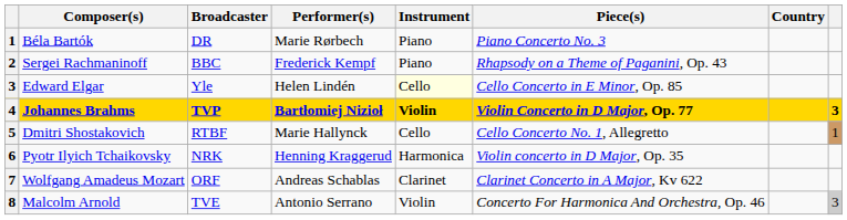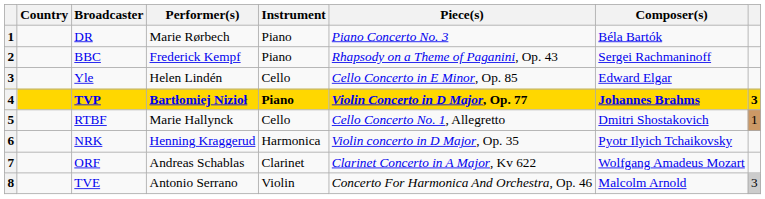 <table class="wikitable sortable plainrowheaders">
 <tr>
 <th scope="col"></th>
-<th scope="col">Composer(s)</th>
+<th scope="col">Country</th>
 <th scope="col">Broadcaster</th>
 <th scope="col">Performer(s)</th>
 <th scope="col">Instrument</th>
 <th scope="col">Piece(s)</th>
-<th scope="col">Country</th>
+<th scope="col">Composer(s)</th>
 <th scope="col"></th>
 </tr>
 <tr>
 <th scope="row" style="text-align:center;">1</th>
-<td><a href='#'>Béla Bartók</a></td>
+<td></td>
 <td><a href='#'>DR</a></td>
 <td>Marie Rørbech</td>
 <td>Piano</td>
 <td><em><a href='#'>Piano Concerto No. 3</a></em></td>
-<td></td>
+<td><a href='#'>Béla Bartók</a></td>
 <td></td>
 </tr>
 <tr>
 <th scope="row" style="text-align:center;">2</th>
-<td><a href='#'>Sergei Rachmaninoff</a></td>
+<td></td>
 <td><a href='#'>BBC</a></td>
 <td><a href='#'>Frederick Kempf</a></td>
 <td>Piano</td>
 <td><em><a href='#'>Rhapsody on a Theme of Paganini</a></em>, Op. 43</td>
-<td></td>
+<td><a href='#'>Sergei Rachmaninoff</a></td>
 <td></td>
 </tr>
 <tr>
 <th scope="row" style="text-align:center;">3</th>
-<td><a href='#'>Edward Elgar</a></td>
+<td></td>
 <td><a href='#'>Yle</a></td>
 <td>Helen Lindén</td>
-<td style="background: lightyellow;">Cello</td>
+<td>Cello</td>
 <td><em><a href='#'>Cello Concerto in E Minor</a></em>, Op. 85</td>
-<td></td>
+<td><a href='#'>Edward Elgar</a></td>
 <td></td>
 </tr>
 <tr style="font-weight:bold; background:gold;">
 <th scope="row" style="text-align:center;">4</th>
-<td><a href='#'>Johannes Brahms</a></td>
+<td></td>
 <td><a href='#'>TVP</a></td>
 <td><a href='#'>Bartłomiej Nizioł</a></td>
-<td>Violin</td>
+<td>Piano</td>
 <td><em><a href='#'>Violin Concerto in D Major</a></em>, Op. 77</td>
-<td></td>
+<td><a href='#'>Johannes Brahms</a></td>
 <td style="text-align:center;">3</td>
 </tr>
 <tr>
 <th scope="row" style="text-align:center;">5</th>
-<td><a href='#'>Dmitri Shostakovich</a></td>
+<td></td>
 <td><a href='#'>RTBF</a></td>
 <td>Marie Hallynck</td>
 <td>Cello</td>
 <td><em><a href='#'>Cello Concerto No. 1</a></em>, Allegretto</td>
-<td></td>
+<td><a href='#'>Dmitri Shostakovich</a></td>
 <td style="text-align:center; background-color:#C96;">1</td>
 </tr>
 <tr>
 <th scope="row" style="text-align:center;">6</th>
-<td><a href='#'>Pyotr Ilyich Tchaikovsky</a></td>
+<td></td>
 <td><a href='#'>NRK</a></td>
 <td><a href='#'>Henning Kraggerud</a></td>
 <td>Harmonica</td>
 <td><em><a href='#'>Violin concerto in D Major</a></em>, Op. 35</td>
-<td></td>
+<td><a href='#'>Pyotr Ilyich Tchaikovsky</a></td>
 <td></td>
 </tr>
 <tr>
 <th scope="row" style="text-align:center;">7</th>
-<td><a href='#'>Wolfgang Amadeus Mozart</a></td>
+<td></td>
 <td><a href='#'>ORF</a></td>
 <td>Andreas Schablas</td>
 <td>Clarinet</td>
 <td><em><a href='#'>Clarinet Concerto in A Major</a></em>, Kv 622</td>
-<td></td>
+<td><a href='#'>Wolfgang Amadeus Mozart</a></td>
 <td></td>
 </tr>
 <tr>
 <th scope="row" style="text-align:center;">8</th>
-<td><a href='#'>Malcolm Arnold</a></td>
+<td></td>
 <td><a href='#'>TVE</a></td>
 <td>Antonio Serrano</td>
 <td>Violin</td>
 <td><em>Concerto For Harmonica And Orchestra</em>, Op. 46</td>
-<td></td>
+<td><a href='#'>Malcolm Arnold</a></td>
 <td style="text-align:center; background-color:#CCC;">3</td>
 </tr>
 </table>
